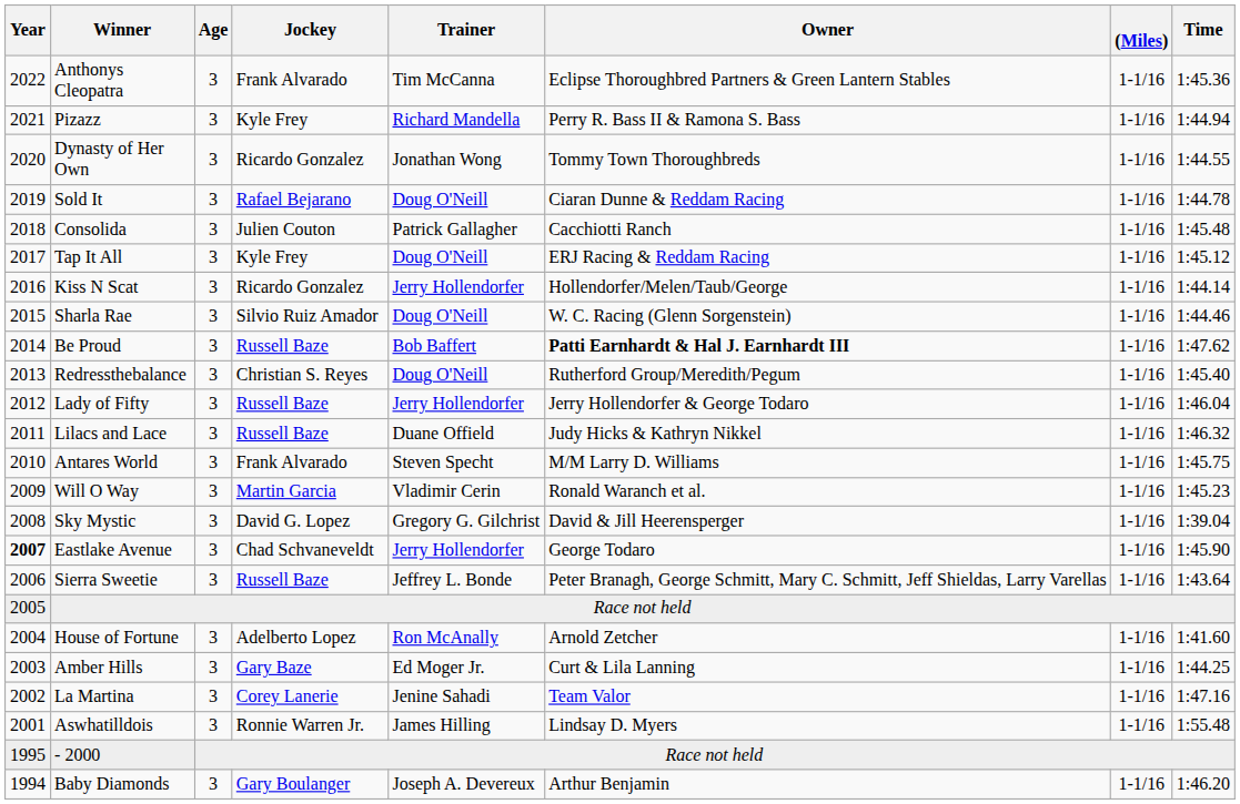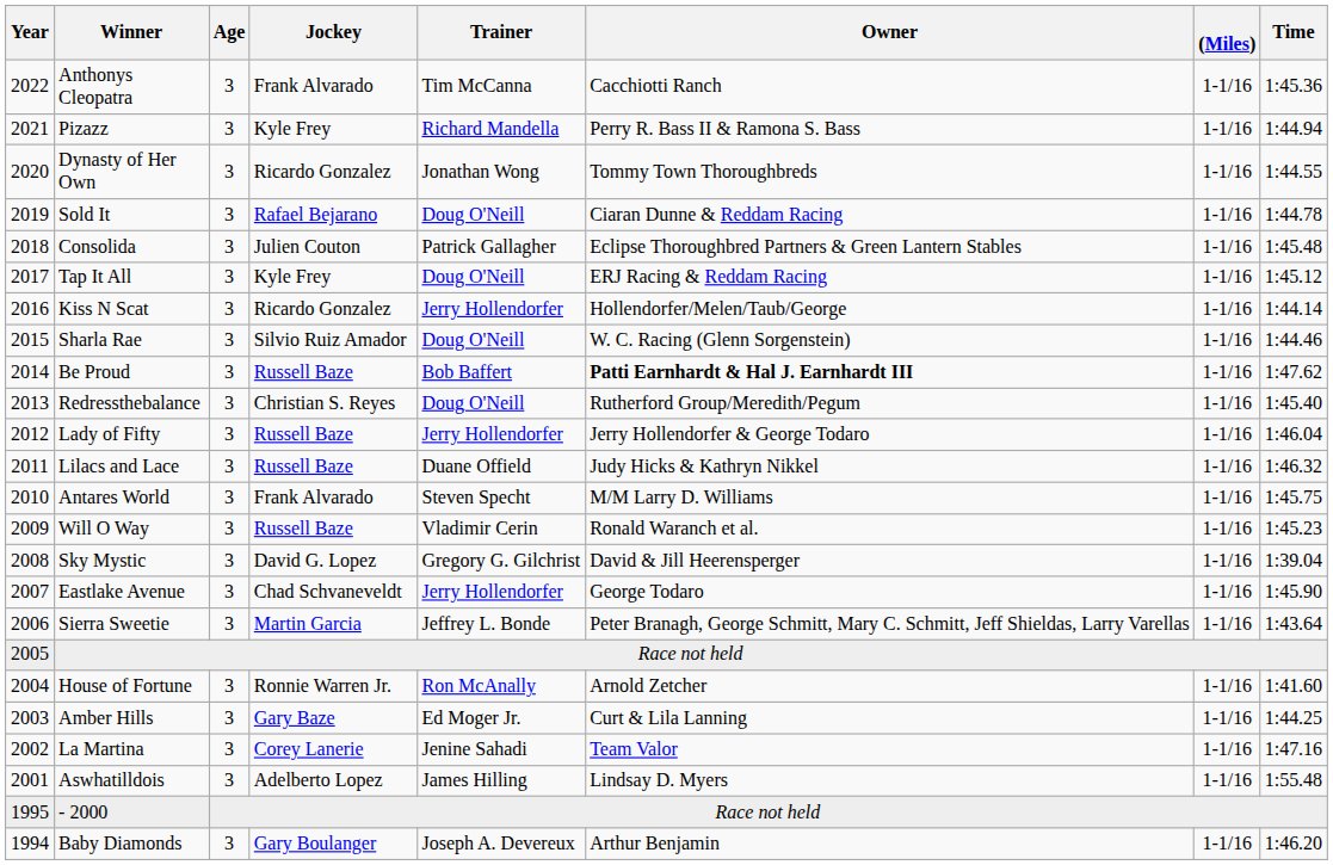 <table class="wikitable sortable" style="font-size:90%">
 <tr>
 <th style="width:30px">Year</th>
 <th style="width:110px">Winner</th>
 <th style="width:20px">Age</th>
 <th style="width:120px">Jockey</th>
 <th style="width:120px">Trainer</th>
 <th>Owner<br></th>
 <th style="width:25px"><br> (<a href='#'>Miles</a>)</th>
 <th style="width:25px">Time</th>
 </tr>
 <tr>
 <td align=center>2022</td>
 <td>Anthonys Cleopatra</td>
 <td align=center>3</td>
 <td>Frank Alvarado</td>
 <td>Tim McCanna</td>
-<td>Eclipse Thoroughbred Partners & Green Lantern Stables</td>
+<td>Cacchiotti Ranch</td>
 <td align=center>1-1/16</td>
 <td>1:45.36</td>
 </tr>
 <tr>
 <td align=center>2021</td>
 <td>Pizazz</td>
 <td align=center>3</td>
 <td>Kyle Frey</td>
 <td><a href='#'>Richard Mandella</a></td>
 <td>Perry R. Bass II & Ramona S. Bass</td>
 <td align=center>1-1/16</td>
 <td align=center>1:44.94</td>
 </tr>
 <tr>
 <td align=center>2020</td>
 <td>Dynasty of Her Own</td>
 <td align=center>3</td>
 <td>Ricardo Gonzalez</td>
 <td>Jonathan Wong</td>
 <td>Tommy Town Thoroughbreds</td>
 <td align=center>1-1/16</td>
 <td align=center>1:44.55</td>
 </tr>
 <tr>
 <td align=center>2019</td>
 <td>Sold It</td>
 <td align=center>3</td>
 <td><a href='#'>Rafael Bejarano</a></td>
 <td><a href='#'>Doug O'Neill</a></td>
 <td>Ciaran Dunne & <a href='#'>Reddam Racing</a></td>
 <td align=center>1-1/16</td>
 <td align=center>1:44.78</td>
 </tr>
 <tr>
 <td align=center>2018</td>
 <td>Consolida</td>
 <td align=center>3</td>
 <td>Julien Couton</td>
 <td>Patrick Gallagher</td>
-<td>Cacchiotti Ranch</td>
+<td>Eclipse Thoroughbred Partners & Green Lantern Stables</td>
 <td align=center>1-1/16</td>
 <td align=center>1:45.48</td>
 </tr>
 <tr>
 <td align=center>2017</td>
 <td>Tap It All</td>
 <td align=center>3</td>
 <td>Kyle Frey</td>
 <td><a href='#'>Doug O'Neill</a></td>
 <td>ERJ Racing & <a href='#'>Reddam Racing</a></td>
 <td align=center>1-1/16</td>
 <td align=center>1:45.12</td>
 </tr>
 <tr>
 <td align=center>2016</td>
 <td>Kiss N Scat</td>
 <td align=center>3</td>
 <td>Ricardo Gonzalez</td>
 <td><a href='#'>Jerry Hollendorfer</a></td>
 <td>Hollendorfer/Melen/Taub/George</td>
 <td align=center>1-1/16</td>
 <td align=center>1:44.14</td>
 </tr>
 <tr>
 <td align=center>2015</td>
 <td>Sharla Rae</td>
 <td align=center>3</td>
 <td>Silvio Ruiz Amador</td>
 <td><a href='#'>Doug O'Neill</a></td>
 <td>W. C. Racing (Glenn Sorgenstein)</td>
 <td align=center>1-1/16</td>
 <td align=center>1:44.46</td>
 </tr>
 <tr>
 <td align=center>2014</td>
 <td>Be Proud</td>
 <td align=center>3</td>
 <td><a href='#'>Russell Baze</a></td>
 <td><a href='#'>Bob Baffert</a></td>
 <td><strong>Patti Earnhardt & Hal J. Earnhardt III</strong></td>
 <td align=center>1-1/16</td>
 <td align=center>1:47.62</td>
 </tr>
 <tr>
 <td align=center>2013</td>
 <td>Redressthebalance</td>
 <td align=center>3</td>
 <td>Christian S. Reyes</td>
 <td><a href='#'>Doug O'Neill</a></td>
 <td>Rutherford Group/Meredith/Pegum</td>
 <td align=center>1-1/16</td>
 <td align=center>1:45.40</td>
 </tr>
 <tr>
 <td align=center>2012</td>
 <td>Lady of Fifty</td>
 <td align=center>3</td>
 <td><a href='#'>Russell Baze</a></td>
 <td><a href='#'>Jerry Hollendorfer</a></td>
 <td>Jerry Hollendorfer & George Todaro</td>
 <td align=center>1-1/16</td>
 <td align=center>1:46.04</td>
 </tr>
 <tr>
 <td align=center>2011</td>
 <td>Lilacs and Lace</td>
 <td align=center>3</td>
 <td><a href='#'>Russell Baze</a></td>
 <td>Duane Offield</td>
 <td>Judy Hicks & Kathryn Nikkel</td>
 <td align=center>1-1/16</td>
 <td align=center>1:46.32</td>
 </tr>
 <tr>
 <td align=center>2010</td>
 <td>Antares World</td>
 <td align=center>3</td>
 <td>Frank Alvarado</td>
 <td>Steven Specht</td>
 <td>M/M Larry D. Williams</td>
 <td align=center>1-1/16</td>
 <td align=center>1:45.75</td>
 </tr>
 <tr>
 <td align=center>2009</td>
 <td>Will O Way</td>
 <td align=center>3</td>
-<td><a href='#'>Martin Garcia</a></td>
+<td><a href='#'>Russell Baze</a></td>
 <td>Vladimir Cerin</td>
 <td>Ronald Waranch et al.</td>
 <td align=center>1-1/16</td>
 <td align=center>1:45.23</td>
 </tr>
 <tr>
 <td align=center>2008</td>
 <td>Sky Mystic</td>
 <td align=center>3</td>
 <td>David G. Lopez</td>
 <td>Gregory G. Gilchrist</td>
 <td>David & Jill Heerensperger</td>
 <td align=center>1-1/16</td>
 <td align=center>1:39.04</td>
 </tr>
 <tr>
-<td align=center><strong>2007</strong></td>
+<td align=center>2007</td>
 <td>Eastlake Avenue</td>
 <td align=center>3</td>
 <td>Chad Schvaneveldt</td>
 <td><a href='#'>Jerry Hollendorfer</a></td>
 <td>George Todaro</td>
 <td align=center>1-1/16</td>
 <td align=center>1:45.90</td>
 </tr>
 <tr>
 <td align=center>2006</td>
 <td>Sierra Sweetie</td>
 <td align=center>3</td>
-<td><a href='#'>Russell Baze</a></td>
+<td><a href='#'>Martin Garcia</a></td>
 <td>Jeffrey L. Bonde</td>
 <td>Peter Branagh, George Schmitt, Mary C. Schmitt, Jeff Shieldas, Larry Varellas</td>
 <td align=center>1-1/16</td>
 <td align=center>1:43.64</td>
 </tr>
 <tr bgcolor="#eeeeee">
 <td align=center>2005</td>
 <td align=center  colspan=7><em>Race not held</em></td>
 </tr>
 <tr>
 <td align=center>2004</td>
 <td>House of Fortune</td>
 <td align=center>3</td>
-<td>Adelberto Lopez</td>
+<td>Ronnie Warren Jr.</td>
 <td><a href='#'>Ron McAnally</a></td>
 <td>Arnold Zetcher</td>
 <td align=center>1-1/16</td>
 <td align=center>1:41.60</td>
 </tr>
 <tr>
 <td align=center>2003</td>
 <td>Amber Hills</td>
 <td align=center>3</td>
 <td><a href='#'>Gary Baze</a></td>
 <td>Ed Moger Jr.</td>
 <td>Curt & Lila Lanning</td>
 <td align=center>1-1/16</td>
 <td align=center>1:44.25</td>
 </tr>
 <tr>
 <td align=center>2002</td>
 <td>La Martina</td>
 <td align=center>3</td>
 <td><a href='#'>Corey Lanerie</a></td>
 <td>Jenine Sahadi</td>
 <td><a href='#'>Team Valor</a></td>
 <td align=center>1-1/16</td>
 <td align=center>1:47.16</td>
 </tr>
 <tr>
 <td align=center>2001</td>
 <td>Aswhatilldois</td>
 <td align=center>3</td>
-<td>Ronnie Warren Jr.</td>
+<td>Adelberto Lopez</td>
 <td>James Hilling</td>
 <td>Lindsay D. Myers</td>
 <td align=center>1-1/16</td>
 <td align=center>1:55.48</td>
 </tr>
 <tr bgcolor="#eeeeee">
 <td align=center>1995</td>
 <td>- 2000</td>
 <td align=center  colspan=7><em>Race not held</em></td>
 </tr>
 <tr>
 <td align=center>1994</td>
 <td>Baby Diamonds</td>
 <td align=center>3</td>
 <td><a href='#'>Gary Boulanger</a></td>
 <td>Joseph A. Devereux</td>
 <td>Arthur Benjamin</td>
 <td align=center>1-1/16</td>
 <td align=center>1:46.20</td>
 </tr>
 <tr>
 </tr>
 </table>
